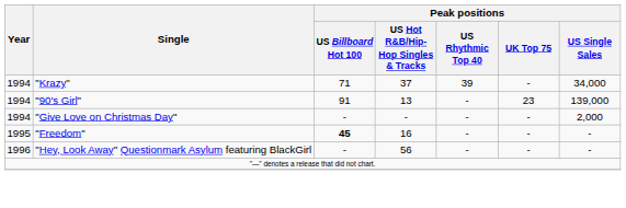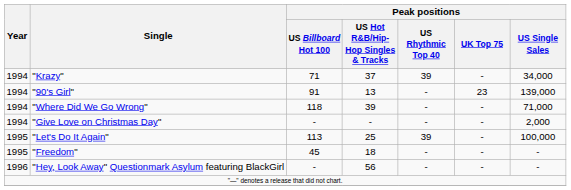 <table class="wikitable">
 <tr>
 <th rowspan="2">Year</th>
 <th rowspan="2">Single</th>
 <th colspan="5">Peak positions</th>
 </tr>
 <tr>
 <th style="width:6em;font-size:90%;line-height:1.3">US <a href='#'><em>Billboard</em> Hot 100</a></th>
 <th style="width:6em;font-size:90%;line-height:1.3">US <a href='#'>Hot R&B/Hip-Hop Singles & Tracks</a></th>
 <th style="width:6em;font-size:90%;line-height:1.3">US <a href='#'>Rhythmic Top 40</a></th>
 <th style="width:6em;font-size:90%;line-height:1.3"><a href='#'>UK Top 75</a></th>
 <th style="width:6em;font-size:90%;line-height:1.3"><a href='#'>US Single Sales</a></th>
 </tr>
 <tr>
 <td>1994</td>
 <td>"<a href='#'>Krazy</a>"</td>
 <td align="center">71</td>
 <td align="center">37</td>
 <td align="center">39</td>
 <td align="center">-</td>
 <td align="center">34,000</td>
 </tr>
 <tr>
 <td>1994</td>
 <td>"<a href='#'>90's Girl</a>"</td>
 <td align="center">91</td>
 <td align="center">13</td>
 <td align="center">-</td>
 <td align="center">23</td>
 <td align="center">139,000</td>
 </tr>
 <tr>
 <td>1994</td>
+<td>"<a href='#'>Where Did We Go Wrong</a>"</td>
+<td align="center">118</td>
+<td align="center">39</td>
+<td align="center">-</td>
+<td align="center">-</td>
+<td align="center">71,000</td>
+</tr>
+<tr>
+<td>1994</td>
 <td>"<a href='#'>Give Love on Christmas Day</a>"</td>
 <td align="center">-</td>
 <td align="center">-</td>
 <td align="center">-</td>
 <td align="center">-</td>
 <td align="center">2,000</td>
 </tr>
 <tr>
 <td>1995</td>
+<td>"<a href='#'>Let's Do It Again</a>"</td>
+<td align="center">113</td>
+<td align="center">25</td>
+<td align="center">39</td>
+<td align="center">-</td>
+<td align="center">100,000</td>
+</tr>
+<tr>
+<td>1995</td>
 <td>"<a href='#'>Freedom</a>"</td>
-<td align="center"><strong>45</strong></td>
-<td align="center">16</td>
+<td align="center">45</td>
+<td align="center">18</td>
 <td align="center">-</td>
 <td align="center">-</td>
 <td align="center">-</td>
 </tr>
 <tr>
 <td>1996</td>
 <td>"<a href='#'>Hey, Look Away</a>"  <a href='#'>Questionmark Asylum</a> featuring BlackGirl</td>
 <td align="center">-</td>
 <td align="center">56</td>
 <td align="center">-</td>
 <td align="center">-</td>
 <td align="center">-</td>
 </tr>
 <tr>
 <td align="center" colspan="7" style="font-size: 8pt">"—" denotes a release that did not chart.</td>
 </tr>
 <tr>
 </tr>
 </table>
